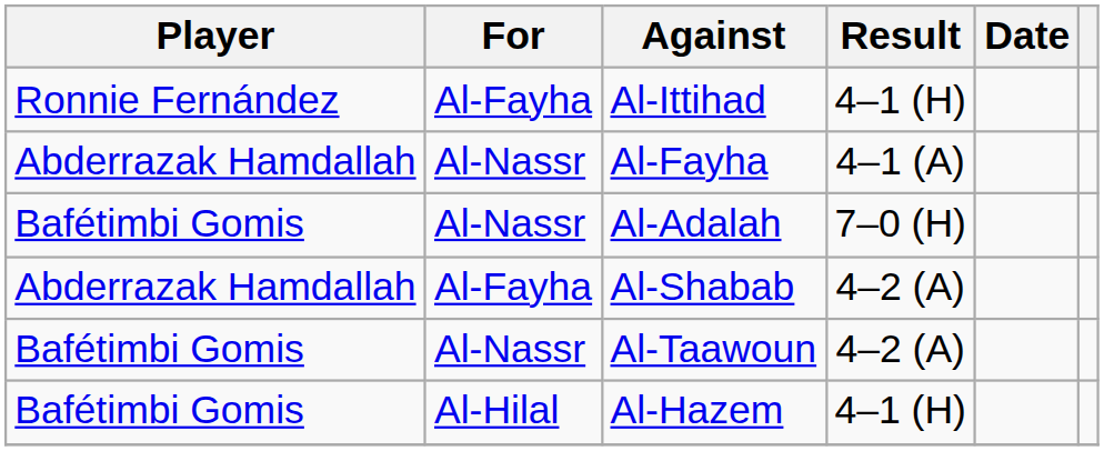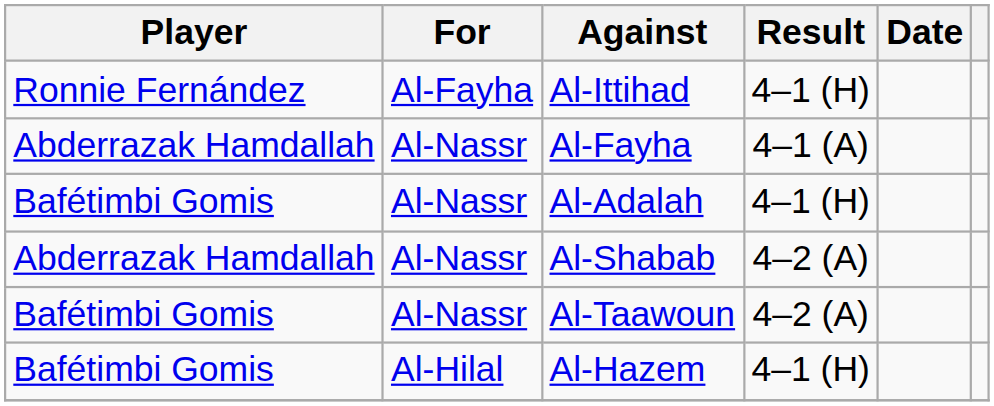 <table class="wikitable">
 <tr>
 <th>Player</th>
 <th>For</th>
 <th>Against</th>
 <th style="text-align:center">Result</th>
 <th>Date</th>
 <th></th>
 </tr>
 <tr>
 <td> <a href='#'>Ronnie Fernández</a></td>
 <td><a href='#'>Al-Fayha</a></td>
 <td><a href='#'>Al-Ittihad</a></td>
 <td style="text-align:center;">4–1 (H)</td>
 <td></td>
 <td></td>
 </tr>
 <tr>
 <td> <a href='#'>Abderrazak Hamdallah</a></td>
 <td><a href='#'>Al-Nassr</a></td>
 <td><a href='#'>Al-Fayha</a></td>
 <td style="text-align:center;">4–1 (A)</td>
 <td></td>
 <td></td>
 </tr>
 <tr>
 <td> <a href='#'>Bafétimbi Gomis</a></td>
 <td><a href='#'>Al-Nassr</a></td>
 <td><a href='#'>Al-Adalah</a></td>
-<td style="text-align:center;">7–0 (H)</td>
+<td style="text-align:center;">4–1 (H)</td>
 <td></td>
 <td></td>
 </tr>
 <tr>
 <td> <a href='#'>Abderrazak Hamdallah</a></td>
-<td><a href='#'>Al-Fayha</a></td>
+<td><a href='#'>Al-Nassr</a></td>
 <td><a href='#'>Al-Shabab</a></td>
 <td style="text-align:center;">4–2 (A)</td>
 <td></td>
 <td></td>
 </tr>
 <tr>
 <td> <a href='#'>Bafétimbi Gomis</a></td>
 <td><a href='#'>Al-Nassr</a></td>
 <td><a href='#'>Al-Taawoun</a></td>
 <td style="text-align:center;">4–2 (A)</td>
 <td></td>
 <td></td>
 </tr>
 <tr>
 <td> <a href='#'>Bafétimbi Gomis</a></td>
 <td><a href='#'>Al-Hilal</a></td>
 <td><a href='#'>Al-Hazem</a></td>
 <td style="text-align:center;">4–1 (H)</td>
 <td></td>
 <td></td>
 </tr>
 <tr>
 </tr>
 </table>
